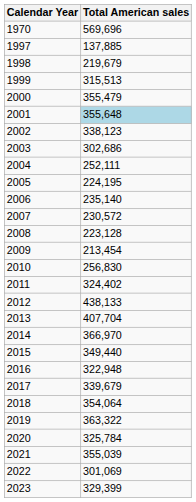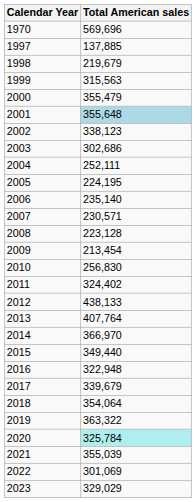 <table class="wikitable">
 <tr>
 <th style="text-align:left;">Calendar Year</th>
 <th style="text-align:left;">Total American sales</th>
 </tr>
 <tr>
 <td>1970</td>
 <td>569,696</td>
 </tr>
 <tr>
 <td>1997</td>
 <td>137,885</td>
 </tr>
 <tr>
 <td>1998</td>
 <td>219,679</td>
 </tr>
 <tr>
 <td>1999</td>
-<td>315,513</td>
+<td>315,563</td>
 </tr>
 <tr>
 <td style="text-align:left;">2000</td>
 <td style="text-align:left;">355,479</td>
 </tr>
 <tr style="text-align:left;">
 <td>2001</td>
 <td style="background: lightblue;">355,648</td>
 </tr>
 <tr>
 <td style="text-align:left;">2002</td>
 <td style="text-align:left;">338,123</td>
 </tr>
 <tr style="text-align:left;">
 <td>2003</td>
 <td>302,686</td>
 </tr>
 <tr>
 <td style="text-align:left;">2004</td>
 <td style="text-align:left;">252,111</td>
 </tr>
 <tr>
 <td style="text-align:left;">2005</td>
 <td style="text-align:left;">224,195</td>
 </tr>
 <tr style="text-align:left;">
 <td>2006</td>
 <td>235,140</td>
 </tr>
 <tr>
 <td style="text-align:left;">2007</td>
-<td style="text-align:left;">230,572</td>
+<td style="text-align:left;">230,571</td>
 </tr>
 <tr>
 <td style="text-align:left;">2008</td>
 <td style="text-align:left;">223,128</td>
 </tr>
 <tr>
 <td style="text-align:left;">2009</td>
 <td style="text-align:left;">213,454</td>
 </tr>
 <tr>
 <td style="text-align:left;">2010</td>
 <td style="text-align:left;">256,830</td>
 </tr>
 <tr>
 <td style="text-align:left;">2011</td>
 <td style="text-align:left;">324,402</td>
 </tr>
 <tr>
 <td style="text-align:left;">2012</td>
 <td style="text-align:left;">438,133</td>
 </tr>
 <tr>
 <td style="text-align:left;">2013</td>
-<td style="text-align:left;">407,704</td>
+<td style="text-align:left;">407,764</td>
 </tr>
 <tr>
 <td style="text-align:left;">2014</td>
 <td style="text-align:left;">366,970</td>
 </tr>
 <tr style="text-align:left;">
 <td>2015</td>
 <td>349,440</td>
 </tr>
 <tr style="text-align:left;">
 <td>2016</td>
 <td>322,948</td>
 </tr>
 <tr>
 <td>2017</td>
 <td>339,679</td>
 </tr>
 <tr>
 <td>2018</td>
 <td>354,064</td>
 </tr>
 <tr>
 <td>2019</td>
 <td>363,322</td>
 </tr>
 <tr>
 <td>2020</td>
-<td>325,784</td>
+<td style="background: paleturquoise;">325,784</td>
 </tr>
 <tr>
 <td>2021</td>
 <td>355,039 </td>
 </tr>
 <tr>
 <td>2022</td>
 <td>301,069</td>
 </tr>
 <tr>
 <td>2023</td>
-<td>329,399</td>
+<td>329,029</td>
 </tr>
 </table>
